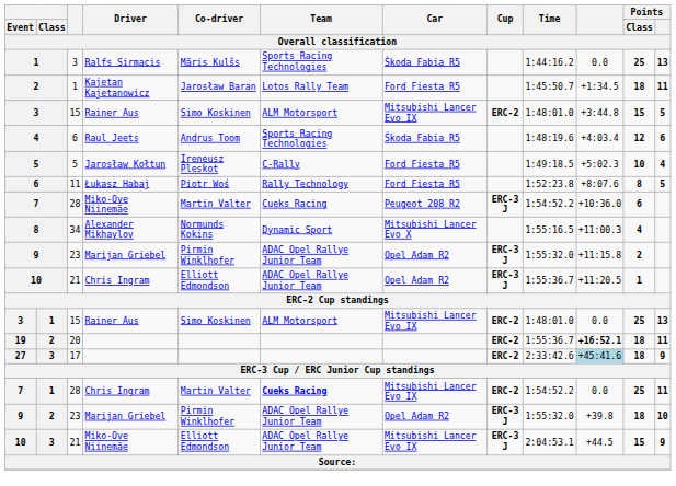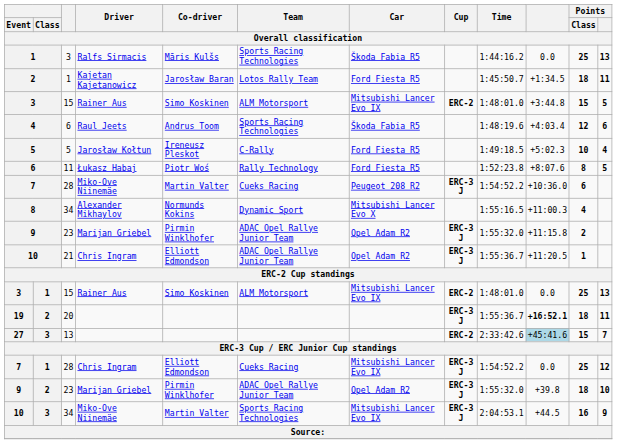 <table class="wikitable" width=65% style="font-size: 85%;">
 <tr>
 <th colspan="2"></th>
 <th rowspan="2"></th>
 <th rowspan="2">Driver</th>
 <th rowspan="2">Co-driver</th>
 <th rowspan="2">Team</th>
 <th rowspan="2">Car</th>
 <th rowspan="2">Cup</th>
 <th rowspan="2">Time</th>
 <th rowspan="2"></th>
 <th colspan="2">Points</th>
 </tr>
 <tr>
 <th>Event</th>
 <th>Class</th>
 <th>Class</th>
 <th></th>
 </tr>
 <tr>
 <th colspan=12>Overall classification</th>
 </tr>
 <tr>
 <th colspan="2">1</th>
 <td align="center">3</td>
 <td> <a href='#'>Ralfs Sirmacis</a></td>
 <td> <a href='#'>Māris Kulšs</a></td>
 <td> <a href='#'>Sports Racing Technologies</a></td>
 <td><a href='#'>Škoda Fabia R5</a></td>
 <td align="center"></td>
 <td align="center">1:44:16.2</td>
 <td align="center">0.0</td>
 <td align="center"><strong>25</strong></td>
 <td align="center"><strong>13</strong></td>
 </tr>
 <tr>
 <th colspan="2">2</th>
 <td align="center">1</td>
 <td> <a href='#'>Kajetan Kajetanowicz</a></td>
 <td> <a href='#'>Jarosław Baran</a></td>
 <td> <a href='#'>Lotos Rally Team</a></td>
 <td><a href='#'>Ford Fiesta R5</a></td>
 <td align="center"></td>
 <td align="center">1:45:50.7</td>
 <td align="center">+1:34.5</td>
 <td align="center"><strong>18</strong></td>
 <td align="center"><strong>11</strong></td>
 </tr>
 <tr>
 <th colspan="2">3</th>
 <td align="center">15</td>
 <td> <a href='#'>Rainer Aus</a></td>
 <td> <a href='#'>Simo Koskinen</a></td>
 <td> <a href='#'>ALM Motorsport</a></td>
 <td><a href='#'>Mitsubishi Lancer Evo IX</a></td>
 <td align="center"><strong><span>ERC-2</span></strong></td>
 <td align="center">1:48:01.0</td>
 <td align="center">+3:44.8</td>
 <td align="center"><strong>15</strong></td>
 <td align="center"><strong>5</strong></td>
 </tr>
 <tr>
 <th colspan="2">4</th>
 <td align="center">6</td>
 <td> <a href='#'>Raul Jeets</a></td>
 <td> <a href='#'>Andrus Toom</a></td>
 <td> <a href='#'>Sports Racing Technologies</a></td>
 <td><a href='#'>Škoda Fabia R5</a></td>
 <td align="center"></td>
 <td align="center">1:48:19.6</td>
 <td align="center">+4:03.4</td>
 <td align="center"><strong>12</strong></td>
 <td align="center"><strong>6</strong></td>
 </tr>
 <tr>
 <th colspan="2">5</th>
 <td align="center">5</td>
 <td> <a href='#'>Jarosław Kołtun</a></td>
 <td> <a href='#'>Ireneusz Pleskot</a></td>
 <td> <a href='#'>C-Rally</a></td>
 <td><a href='#'>Ford Fiesta R5</a></td>
 <td align="center"></td>
 <td align="center">1:49:18.5</td>
 <td align="center">+5:02.3</td>
 <td align="center"><strong>10</strong></td>
 <td align="center"><strong>4</strong></td>
 </tr>
 <tr>
 <th colspan="2">6</th>
 <td align="center">11</td>
 <td> <a href='#'>Łukasz Habaj</a></td>
 <td> <a href='#'>Piotr Woś</a></td>
 <td> <a href='#'>Rally Technology</a></td>
 <td><a href='#'>Ford Fiesta R5</a></td>
 <td align="center"></td>
 <td align="center">1:52:23.8</td>
 <td align="center">+8:07.6</td>
 <td align="center"><strong>8</strong></td>
 <td align="center"><strong>5</strong></td>
 </tr>
 <tr>
 <th colspan="2">7</th>
 <td align="center">28</td>
 <td> <a href='#'>Miko-Ove Niinemäe</a></td>
 <td> <a href='#'>Martin Valter</a></td>
 <td> <a href='#'>Cueks Racing</a></td>
 <td><a href='#'>Peugeot 208 R2</a></td>
 <td align="center"><strong><span>ERC-3</span></strong> <strong><span>J</span></strong></td>
 <td align="center">1:54:52.2</td>
 <td align="center">+10:36.0</td>
 <td align="center"><strong>6</strong></td>
 <td align="center"></td>
 </tr>
 <tr>
 <th colspan="2">8</th>
 <td align="center">34</td>
 <td> <a href='#'>Alexander Mikhaylov</a></td>
 <td> <a href='#'>Normunds Kokins</a></td>
 <td> <a href='#'>Dynamic Sport</a></td>
 <td><a href='#'>Mitsubishi Lancer Evo X</a></td>
 <td align="center"></td>
 <td align="center">1:55:16.5</td>
 <td align="center">+11:00.3</td>
 <td align="center"><strong>4</strong></td>
 <td align="center"></td>
 </tr>
 <tr>
 <th colspan="2">9</th>
 <td align="center">23</td>
 <td> <a href='#'>Marijan Griebel</a></td>
 <td> <a href='#'>Pirmin Winklhofer</a></td>
 <td> <a href='#'>ADAC Opel Rallye Junior Team</a></td>
 <td><a href='#'>Opel Adam R2</a></td>
 <td align="center"><strong><span>ERC-3</span></strong> <strong><span>J</span></strong></td>
 <td align="center">1:55:32.0</td>
 <td align="center">+11:15.8</td>
 <td align="center"><strong>2</strong></td>
 <td align="center"></td>
 </tr>
 <tr>
 <th colspan="2">10</th>
 <td align="center">21</td>
 <td> <a href='#'>Chris Ingram</a></td>
 <td> <a href='#'>Elliott Edmondson</a></td>
 <td> <a href='#'>ADAC Opel Rallye Junior Team</a></td>
 <td><a href='#'>Opel Adam R2</a></td>
 <td align="center"><strong><span>ERC-3</span></strong> <strong><span>J</span></strong></td>
 <td align="center">1:55:36.7</td>
 <td align="center">+11:20.5</td>
 <td align="center"><strong>1</strong></td>
 <td align="center"></td>
 </tr>
 <tr>
 <th colspan=12>ERC-2 Cup standings</th>
 </tr>
 <tr>
 <th>3</th>
 <th>1</th>
 <td align="center">15</td>
 <td> <a href='#'>Rainer Aus</a></td>
 <td> <a href='#'>Simo Koskinen</a></td>
 <td> <a href='#'>ALM Motorsport</a></td>
 <td><a href='#'>Mitsubishi Lancer Evo IX</a></td>
 <td align="center"><strong><span>ERC-2</span></strong></td>
 <td align="center">1:48:01.0</td>
 <td align="center">0.0</td>
 <td align="center"><strong>25</strong></td>
 <td align="center"><strong>13</strong></td>
 </tr>
 <tr>
 <th>19</th>
 <th>2</th>
 <td align="center">20</td>
 <td></td>
 <td></td>
 <td></td>
 <td></td>
-<td align="center"><strong><span>ERC-2</span></strong></td>
+<td align="center"><strong><span>ERC-3</span></strong> <strong><span>J</span></strong></td>
 <td align="center">1:55:36.7</td>
 <td align="center"><strong>+16:52.1</strong></td>
 <td align="center"><strong>18</strong></td>
 <td align="center"><strong>11</strong></td>
 </tr>
 <tr>
 <th>27</th>
 <th>3</th>
-<td align="center">17</td>
+<td align="center">13</td>
 <td></td>
 <td></td>
 <td></td>
 <td></td>
 <td align="center"><strong><span>ERC-2</span></strong></td>
 <td align="center">2:33:42.6</td>
 <td align="center" style="background: lightblue;">+45:41.6</td>
-<td align="center"><strong>18</strong></td>
-<td align="center"><strong>9</strong></td>
+<td align="center"><strong>15</strong></td>
+<td align="center"><strong>7</strong></td>
 </tr>
 <tr>
 <th colspan=12>ERC-3 Cup / ERC Junior Cup standings</th>
 </tr>
 <tr>
 <th>7</th>
 <th>1</th>
 <td align="center">28</td>
 <td> <a href='#'>Chris Ingram</a></td>
-<td> <a href='#'>Martin Valter</a></td>
-<td><strong> <a href='#'>Cueks Racing</a></strong></td>
+<td> <a href='#'>Elliott Edmondson</a></td>
+<td> <a href='#'>Cueks Racing</a></td>
 <td><a href='#'>Mitsubishi Lancer Evo IX</a></td>
-<td align="center"><strong><span>ERC-2</span></strong></td>
+<td align="center"><strong><span>ERC-3</span></strong> <strong><span>J</span></strong></td>
 <td align="center">1:54:52.2</td>
 <td align="center">0.0</td>
 <td align="center"><strong>25</strong></td>
-<td align="center"><strong>11</strong></td>
+<td align="center"><strong>12</strong></td>
 </tr>
 <tr>
 <th>9</th>
 <th>2</th>
 <td align="center">23</td>
 <td> <a href='#'>Marijan Griebel</a></td>
 <td> <a href='#'>Pirmin Winklhofer</a></td>
 <td> <a href='#'>ADAC Opel Rallye Junior Team</a></td>
 <td><a href='#'>Opel Adam R2</a></td>
 <td align="center"><strong><span>ERC-3</span></strong> <strong><span>J</span></strong></td>
 <td align="center">1:55:32.0</td>
 <td align="center">+39.8</td>
 <td align="center"><strong>18</strong></td>
 <td align="center"><strong>10</strong></td>
 </tr>
 <tr>
 <th>10</th>
 <th>3</th>
-<td align="center">21</td>
+<td align="center">34</td>
 <td> <a href='#'>Miko-Ove Niinemäe</a></td>
-<td> <a href='#'>Elliott Edmondson</a></td>
-<td> <a href='#'>ADAC Opel Rallye Junior Team</a></td>
+<td> <a href='#'>Martin Valter</a></td>
+<td> <a href='#'>Sports Racing Technologies</a></td>
 <td><a href='#'>Mitsubishi Lancer Evo IX</a></td>
 <td align="center"><strong><span>ERC-3</span></strong> <strong><span>J</span></strong></td>
 <td align="center">2:04:53.1</td>
 <td align="center">+44.5</td>
-<td align="center"><strong>15</strong></td>
+<td align="center"><strong>16</strong></td>
 <td align="center"><strong>9</strong></td>
 </tr>
 <tr>
 <th colspan=12>Source:</th>
 </tr>
 <tr>
 </tr>
 </table>
